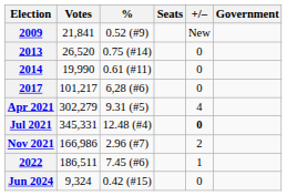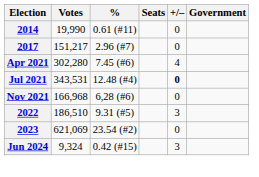 <table class="wikitable" style="text-align:center">
 <tr>
 <th>Election</th>
 <th>Votes</th>
 <th>%</th>
 <th>Seats</th>
 <th>+/–</th>
 <th>Government</th>
-</tr>
-<tr>
-<th><a href='#'>2009</a></th>
-<td>21,841</td>
-<td>0.52 (#9)</td>
-<td></td>
-<td>New</td>
-<td></td>
-</tr>
-<tr>
-<th><a href='#'>2013</a></th>
-<td>26,520</td>
-<td>0.75 (#14)</td>
-<td></td>
-<td> 0</td>
-<td></td>
 </tr>
 <tr>
 <th><a href='#'>2014</a></th>
 <td>19,990</td>
 <td>0.61 (#11)</td>
 <td></td>
 <td> 0</td>
 <td></td>
 </tr>
 <tr>
 <th><a href='#'>2017</a></th>
-<td>101,217</td>
-<td>6,28 (#6)</td>
+<td>151,217</td>
+<td>2.96 (#7)</td>
 <td></td>
 <td> 0</td>
 <td></td>
 </tr>
 <tr>
 <th><a href='#'>Apr 2021</a></th>
-<td>302,279</td>
-<td>9.31 (#5)</td>
+<td>302,280</td>
+<td>7.45 (#6)</td>
 <td></td>
 <td> 4</td>
 <td></td>
 </tr>
 <tr>
 <th><a href='#'>Jul 2021</a></th>
-<td>345,331</td>
+<td>343,531</td>
 <td>12.48 (#4)</td>
 <td></td>
 <td><strong> 0</strong></td>
 <td></td>
 </tr>
 <tr>
 <th><a href='#'>Nov 2021</a></th>
-<td>166,986</td>
-<td>2.96 (#7)</td>
+<td>166,968</td>
+<td>6,28 (#6)</td>
 <td></td>
-<td> 2</td>
+<td> 0</td>
 <td></td>
 </tr>
 <tr>
 <th><a href='#'>2022</a></th>
-<td>186,511</td>
-<td>7.45 (#6)</td>
+<td>186,510</td>
+<td>9.31 (#5)</td>
 <td></td>
-<td> 1</td>
+<td> 3</td>
+<td></td>
+</tr>
+<tr>
+<th><a href='#'>2023</a></th>
+<td>621,069</td>
+<td>23.54 (#2)</td>
+<td></td>
+<td> 0</td>
 <td></td>
 </tr>
 <tr>
 <th><a href='#'>Jun 2024</a></th>
 <td>9,324</td>
 <td>0.42 (#15)</td>
 <td></td>
-<td> 0</td>
+<td> 3</td>
 <td></td>
 </tr>
 </table>
